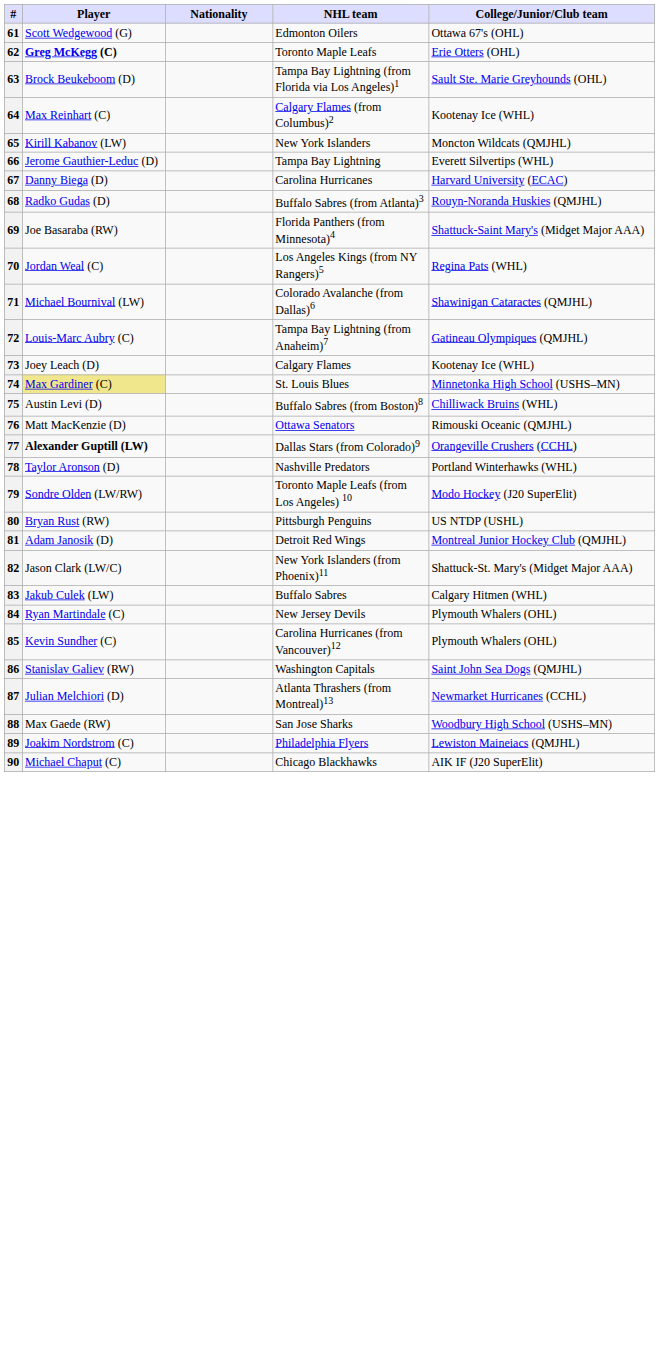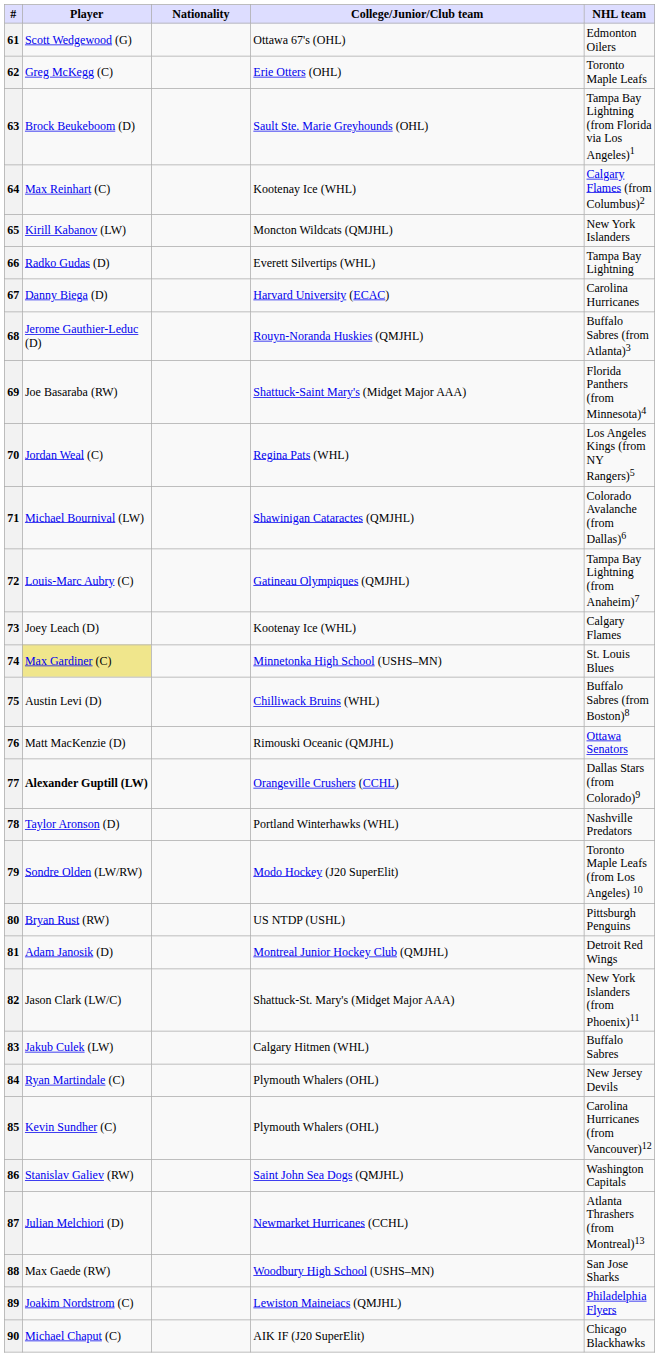 <table class="wikitable">
 <tr>
 <th style="background:#ddf; width:2.75%;">#</th>
 <th style="background:#ddf; width:22.0%;">Player</th>
 <th style="background:#ddf; width:16.5%;">Nationality</th>
+<th style="background:#ddf; width:100.0%;">College/Junior/Club team</th>
 <th style="background:#ddf; width:24.0%;">NHL team</th>
-<th style="background:#ddf; width:100.0%;">College/Junior/Club team</th>
 </tr>
 <tr>
 <th>61</th>
 <td><a href='#'>Scott Wedgewood</a> (G)</td>
 <td></td>
+<td>Ottawa 67's (OHL)</td>
 <td>Edmonton Oilers</td>
-<td>Ottawa 67's (OHL)</td>
 </tr>
 <tr>
 <th>62</th>
-<td><strong><a href='#'>Greg McKegg</a> (C)</strong></td>
+<td><a href='#'>Greg McKegg</a> (C)</td>
 <td></td>
+<td><a href='#'>Erie Otters</a> (OHL)</td>
 <td>Toronto Maple Leafs</td>
-<td><a href='#'>Erie Otters</a> (OHL)</td>
 </tr>
 <tr>
 <th>63</th>
 <td><a href='#'>Brock Beukeboom</a> (D)</td>
 <td></td>
+<td><a href='#'>Sault Ste. Marie Greyhounds</a> (OHL)</td>
 <td>Tampa Bay Lightning (from Florida via Los Angeles)<sup>1</sup></td>
-<td><a href='#'>Sault Ste. Marie Greyhounds</a> (OHL)</td>
 </tr>
 <tr>
 <th>64</th>
 <td><a href='#'>Max Reinhart</a> (C)</td>
 <td></td>
+<td>Kootenay Ice (WHL)</td>
 <td><a href='#'>Calgary Flames</a> (from Columbus)<sup>2</sup></td>
-<td>Kootenay Ice (WHL)</td>
 </tr>
 <tr>
 <th>65</th>
 <td><a href='#'>Kirill Kabanov</a> (LW)</td>
 <td></td>
+<td>Moncton Wildcats (QMJHL)</td>
 <td>New York Islanders</td>
-<td>Moncton Wildcats (QMJHL)</td>
 </tr>
 <tr>
 <th>66</th>
-<td><a href='#'>Jerome Gauthier-Leduc</a> (D)</td>
+<td><a href='#'>Radko Gudas</a> (D)</td>
 <td></td>
+<td>Everett Silvertips (WHL)</td>
 <td>Tampa Bay Lightning</td>
-<td>Everett Silvertips (WHL)</td>
 </tr>
 <tr>
 <th>67</th>
 <td><a href='#'>Danny Biega</a> (D)</td>
 <td></td>
+<td><a href='#'>Harvard University</a> (<a href='#'>ECAC</a>)</td>
 <td>Carolina Hurricanes</td>
-<td><a href='#'>Harvard University</a> (<a href='#'>ECAC</a>)</td>
 </tr>
 <tr>
 <th>68</th>
-<td><a href='#'>Radko Gudas</a> (D)</td>
+<td><a href='#'>Jerome Gauthier-Leduc</a> (D)</td>
 <td></td>
+<td><a href='#'>Rouyn-Noranda Huskies</a> (QMJHL)</td>
 <td>Buffalo Sabres (from Atlanta)<sup>3</sup></td>
-<td><a href='#'>Rouyn-Noranda Huskies</a> (QMJHL)</td>
 </tr>
 <tr>
 <th>69</th>
 <td>Joe Basaraba (RW)</td>
 <td></td>
+<td><a href='#'>Shattuck-Saint Mary's</a> (Midget Major AAA)</td>
 <td>Florida Panthers (from Minnesota)<sup>4</sup></td>
-<td><a href='#'>Shattuck-Saint Mary's</a> (Midget Major AAA)</td>
 </tr>
 <tr>
 <th>70</th>
 <td><a href='#'>Jordan Weal</a> (C)</td>
 <td></td>
+<td><a href='#'>Regina Pats</a> (WHL)</td>
 <td>Los Angeles Kings (from NY Rangers)<sup>5</sup></td>
-<td><a href='#'>Regina Pats</a> (WHL)</td>
 </tr>
 <tr>
 <th>71</th>
 <td><a href='#'>Michael Bournival</a> (LW)</td>
 <td></td>
+<td><a href='#'>Shawinigan Cataractes</a> (QMJHL)</td>
 <td>Colorado Avalanche (from Dallas)<sup>6</sup></td>
-<td><a href='#'>Shawinigan Cataractes</a> (QMJHL)</td>
 </tr>
 <tr>
 <th>72</th>
 <td><a href='#'>Louis-Marc Aubry</a> (C)</td>
 <td></td>
+<td><a href='#'>Gatineau Olympiques</a> (QMJHL)</td>
 <td>Tampa Bay Lightning (from Anaheim)<sup>7</sup></td>
-<td><a href='#'>Gatineau Olympiques</a> (QMJHL)</td>
 </tr>
 <tr>
 <th>73</th>
 <td>Joey Leach (D)</td>
 <td></td>
+<td>Kootenay Ice (WHL)</td>
 <td>Calgary Flames</td>
-<td>Kootenay Ice (WHL)</td>
 </tr>
 <tr>
 <th>74</th>
 <td style="background: khaki;"><a href='#'>Max Gardiner</a> (C)</td>
 <td></td>
+<td><a href='#'>Minnetonka High School</a> (USHS–MN)</td>
 <td>St. Louis Blues</td>
-<td><a href='#'>Minnetonka High School</a> (USHS–MN)</td>
 </tr>
 <tr>
 <th>75</th>
 <td>Austin Levi (D)</td>
 <td></td>
+<td><a href='#'>Chilliwack Bruins</a> (WHL)</td>
 <td>Buffalo Sabres (from Boston)<sup>8</sup></td>
-<td><a href='#'>Chilliwack Bruins</a> (WHL)</td>
 </tr>
 <tr>
 <th>76</th>
 <td>Matt MacKenzie (D)</td>
 <td></td>
+<td>Rimouski Oceanic (QMJHL)</td>
 <td><a href='#'>Ottawa Senators</a></td>
-<td>Rimouski Oceanic (QMJHL)</td>
 </tr>
 <tr>
 <th>77</th>
 <td><strong>Alexander Guptill (LW)</strong></td>
 <td></td>
+<td><a href='#'>Orangeville Crushers</a> (<a href='#'>CCHL</a>)</td>
 <td>Dallas Stars (from Colorado)<sup>9</sup></td>
-<td><a href='#'>Orangeville Crushers</a> (<a href='#'>CCHL</a>)</td>
 </tr>
 <tr>
 <th>78</th>
 <td><a href='#'>Taylor Aronson</a> (D)</td>
 <td></td>
+<td>Portland Winterhawks (WHL)</td>
 <td>Nashville Predators</td>
-<td>Portland Winterhawks (WHL)</td>
 </tr>
 <tr>
 <th>79</th>
 <td><a href='#'>Sondre Olden</a> (LW/RW)</td>
 <td></td>
+<td><a href='#'>Modo Hockey</a> (J20 SuperElit)</td>
 <td>Toronto Maple Leafs (from Los Angeles) <sup>10</sup></td>
-<td><a href='#'>Modo Hockey</a> (J20 SuperElit)</td>
 </tr>
 <tr>
 <th>80</th>
 <td><a href='#'>Bryan Rust</a> (RW)</td>
 <td></td>
+<td>US NTDP (USHL)</td>
 <td>Pittsburgh Penguins</td>
-<td>US NTDP (USHL)</td>
 </tr>
 <tr>
 <th>81</th>
 <td><a href='#'>Adam Janosik</a> (D)</td>
 <td></td>
+<td><a href='#'>Montreal Junior Hockey Club</a> (QMJHL)</td>
 <td>Detroit Red Wings</td>
-<td><a href='#'>Montreal Junior Hockey Club</a> (QMJHL)</td>
 </tr>
 <tr>
 <th>82</th>
 <td>Jason Clark (LW/C)</td>
 <td></td>
+<td>Shattuck-St. Mary's (Midget Major AAA)</td>
 <td>New York Islanders (from Phoenix)<sup>11</sup></td>
-<td>Shattuck-St. Mary's (Midget Major AAA)</td>
 </tr>
 <tr>
 <th>83</th>
 <td><a href='#'>Jakub Culek</a> (LW)</td>
 <td></td>
+<td>Calgary Hitmen (WHL)</td>
 <td>Buffalo Sabres</td>
-<td>Calgary Hitmen (WHL)</td>
 </tr>
 <tr>
 <th>84</th>
 <td><a href='#'>Ryan Martindale</a> (C)</td>
 <td></td>
+<td>Plymouth Whalers (OHL)</td>
 <td>New Jersey Devils</td>
-<td>Plymouth Whalers (OHL)</td>
 </tr>
 <tr>
 <th>85</th>
 <td><a href='#'>Kevin Sundher</a> (C)</td>
 <td></td>
+<td>Plymouth Whalers (OHL)</td>
 <td>Carolina Hurricanes (from Vancouver)<sup>12</sup></td>
-<td>Plymouth Whalers (OHL)</td>
 </tr>
 <tr>
 <th>86</th>
 <td><a href='#'>Stanislav Galiev</a> (RW)</td>
 <td></td>
+<td><a href='#'>Saint John Sea Dogs</a> (QMJHL)</td>
 <td>Washington Capitals</td>
-<td><a href='#'>Saint John Sea Dogs</a> (QMJHL)</td>
 </tr>
 <tr>
 <th>87</th>
 <td><a href='#'>Julian Melchiori</a> (D)</td>
 <td></td>
+<td><a href='#'>Newmarket Hurricanes</a> (CCHL)</td>
 <td>Atlanta Thrashers (from Montreal)<sup>13</sup></td>
-<td><a href='#'>Newmarket Hurricanes</a> (CCHL)</td>
 </tr>
 <tr>
 <th>88</th>
 <td>Max Gaede (RW)</td>
 <td></td>
+<td><a href='#'>Woodbury High School</a> (USHS–MN)</td>
 <td>San Jose Sharks</td>
-<td><a href='#'>Woodbury High School</a> (USHS–MN)</td>
 </tr>
 <tr>
 <th>89</th>
 <td><a href='#'>Joakim Nordstrom</a> (C)</td>
 <td></td>
+<td><a href='#'>Lewiston Maineiacs</a> (QMJHL)</td>
 <td><a href='#'>Philadelphia Flyers</a></td>
-<td><a href='#'>Lewiston Maineiacs</a> (QMJHL)</td>
 </tr>
 <tr>
 <th>90</th>
 <td><a href='#'>Michael Chaput</a> (C)</td>
 <td></td>
+<td>AIK IF (J20 SuperElit)</td>
 <td>Chicago Blackhawks</td>
-<td>AIK IF (J20 SuperElit)</td>
 </tr>
 </table>
